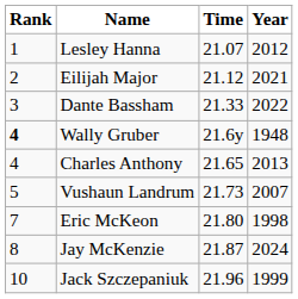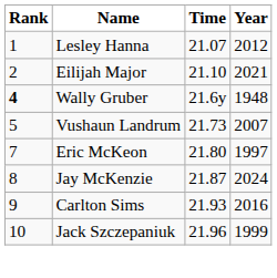 <table class="wikitable">
 <tr>
 <th style="background:white">Rank</th>
 <th style="background:white">Name</th>
 <th style="background:white">Time</th>
 <th style="background:white">Year</th>
 </tr>
 <tr>
 <td>1</td>
 <td>Lesley Hanna</td>
 <td>21.07</td>
 <td>2012</td>
 </tr>
 <tr>
 <td>2</td>
 <td>Eilijah Major</td>
-<td>21.12</td>
+<td>21.10</td>
 <td>2021</td>
-</tr>
-<tr>
-<td>3</td>
-<td>Dante Bassham</td>
-<td>21.33</td>
-<td>2022</td>
 </tr>
 <tr>
 <td><strong>4</strong></td>
 <td>Wally Gruber</td>
 <td>21.6y</td>
 <td>1948</td>
-</tr>
-<tr>
-<td>4</td>
-<td>Charles Anthony</td>
-<td>21.65</td>
-<td>2013</td>
 </tr>
 <tr>
 <td>5</td>
 <td>Vushaun Landrum</td>
 <td>21.73</td>
 <td>2007</td>
 </tr>
 <tr>
 <td>7</td>
 <td>Eric McKeon</td>
 <td>21.80</td>
-<td>1998</td>
+<td>1997</td>
 </tr>
 <tr>
 <td>8</td>
 <td>Jay McKenzie</td>
 <td>21.87</td>
 <td>2024</td>
 </tr>
 <tr>
+<td>9</td>
+<td>Carlton Sims</td>
+<td>21.93</td>
+<td>2016</td>
+</tr>
+<tr>
 <td>10</td>
 <td>Jack Szczepaniuk</td>
 <td>21.96</td>
 <td>1999</td>
 </tr>
 </table>
